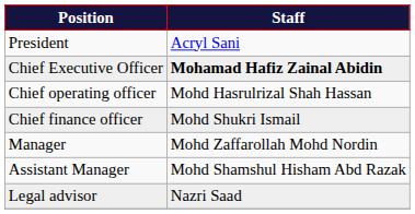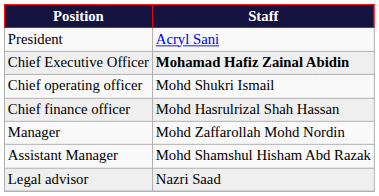 <table class=wikitable>
 <tr>
 <th style="background:#151440; color:white; border:1px solid red;">Position</th>
 <th style="background:#151440; color:white; border:1px solid red;">Staff</th>
 </tr>
 <tr>
 <td>President</td>
 <td> <a href='#'>Acryl Sani</a></td>
 </tr>
 <tr style="background:#efefef;">
 <td>Chief Executive Officer</td>
 <td><strong> Mohamad Hafiz Zainal Abidin</strong></td>
 </tr>
 <tr>
 <td>Chief operating officer</td>
-<td> Mohd Hasrulrizal Shah Hassan</td>
+<td> Mohd Shukri Ismail</td>
 </tr>
 <tr style="background:#efefef;">
 <td>Chief finance officer</td>
-<td> Mohd Shukri Ismail</td>
+<td> Mohd Hasrulrizal Shah Hassan</td>
 </tr>
 <tr>
 <td>Manager</td>
 <td> Mohd Zaffarollah Mohd Nordin</td>
 </tr>
 <tr>
 <td>Assistant Manager</td>
 <td> Mohd Shamshul Hisham Abd Razak</td>
 </tr>
 <tr style="background:#efefef;">
 <td>Legal advisor</td>
 <td> Nazri Saad</td>
 </tr>
 <tr>
 </tr>
 </table>
